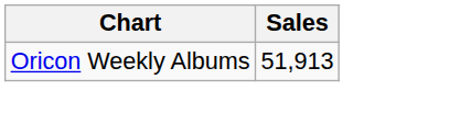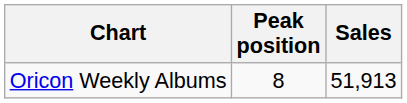 <table class="wikitable">
 <tr>
 <th>Chart</th>
+<th>Peak<br>position</th>
 <th>Sales</th>
 </tr>
 <tr>
 <td><a href='#'>Oricon</a> Weekly Albums</td>
+<td align="center">8</td>
 <td>51,913</td>
 </tr>
 </table>
